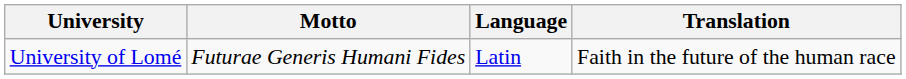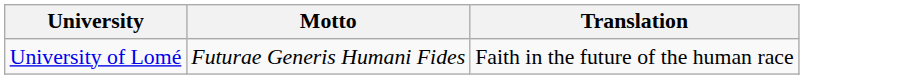 <table class="wikitable sortable plainrowheaders">
 <tr>
 <th>University</th>
 <th>Motto</th>
-<th>Language</th>
 <th>Translation</th>
 </tr>
 <tr>
 <td><a href='#'>University of Lomé</a></td>
 <td><em>Futurae Generis Humani Fides</em></td>
-<td><a href='#'>Latin</a></td>
 <td>Faith in the future of the human race</td>
 </tr>
 </table>
